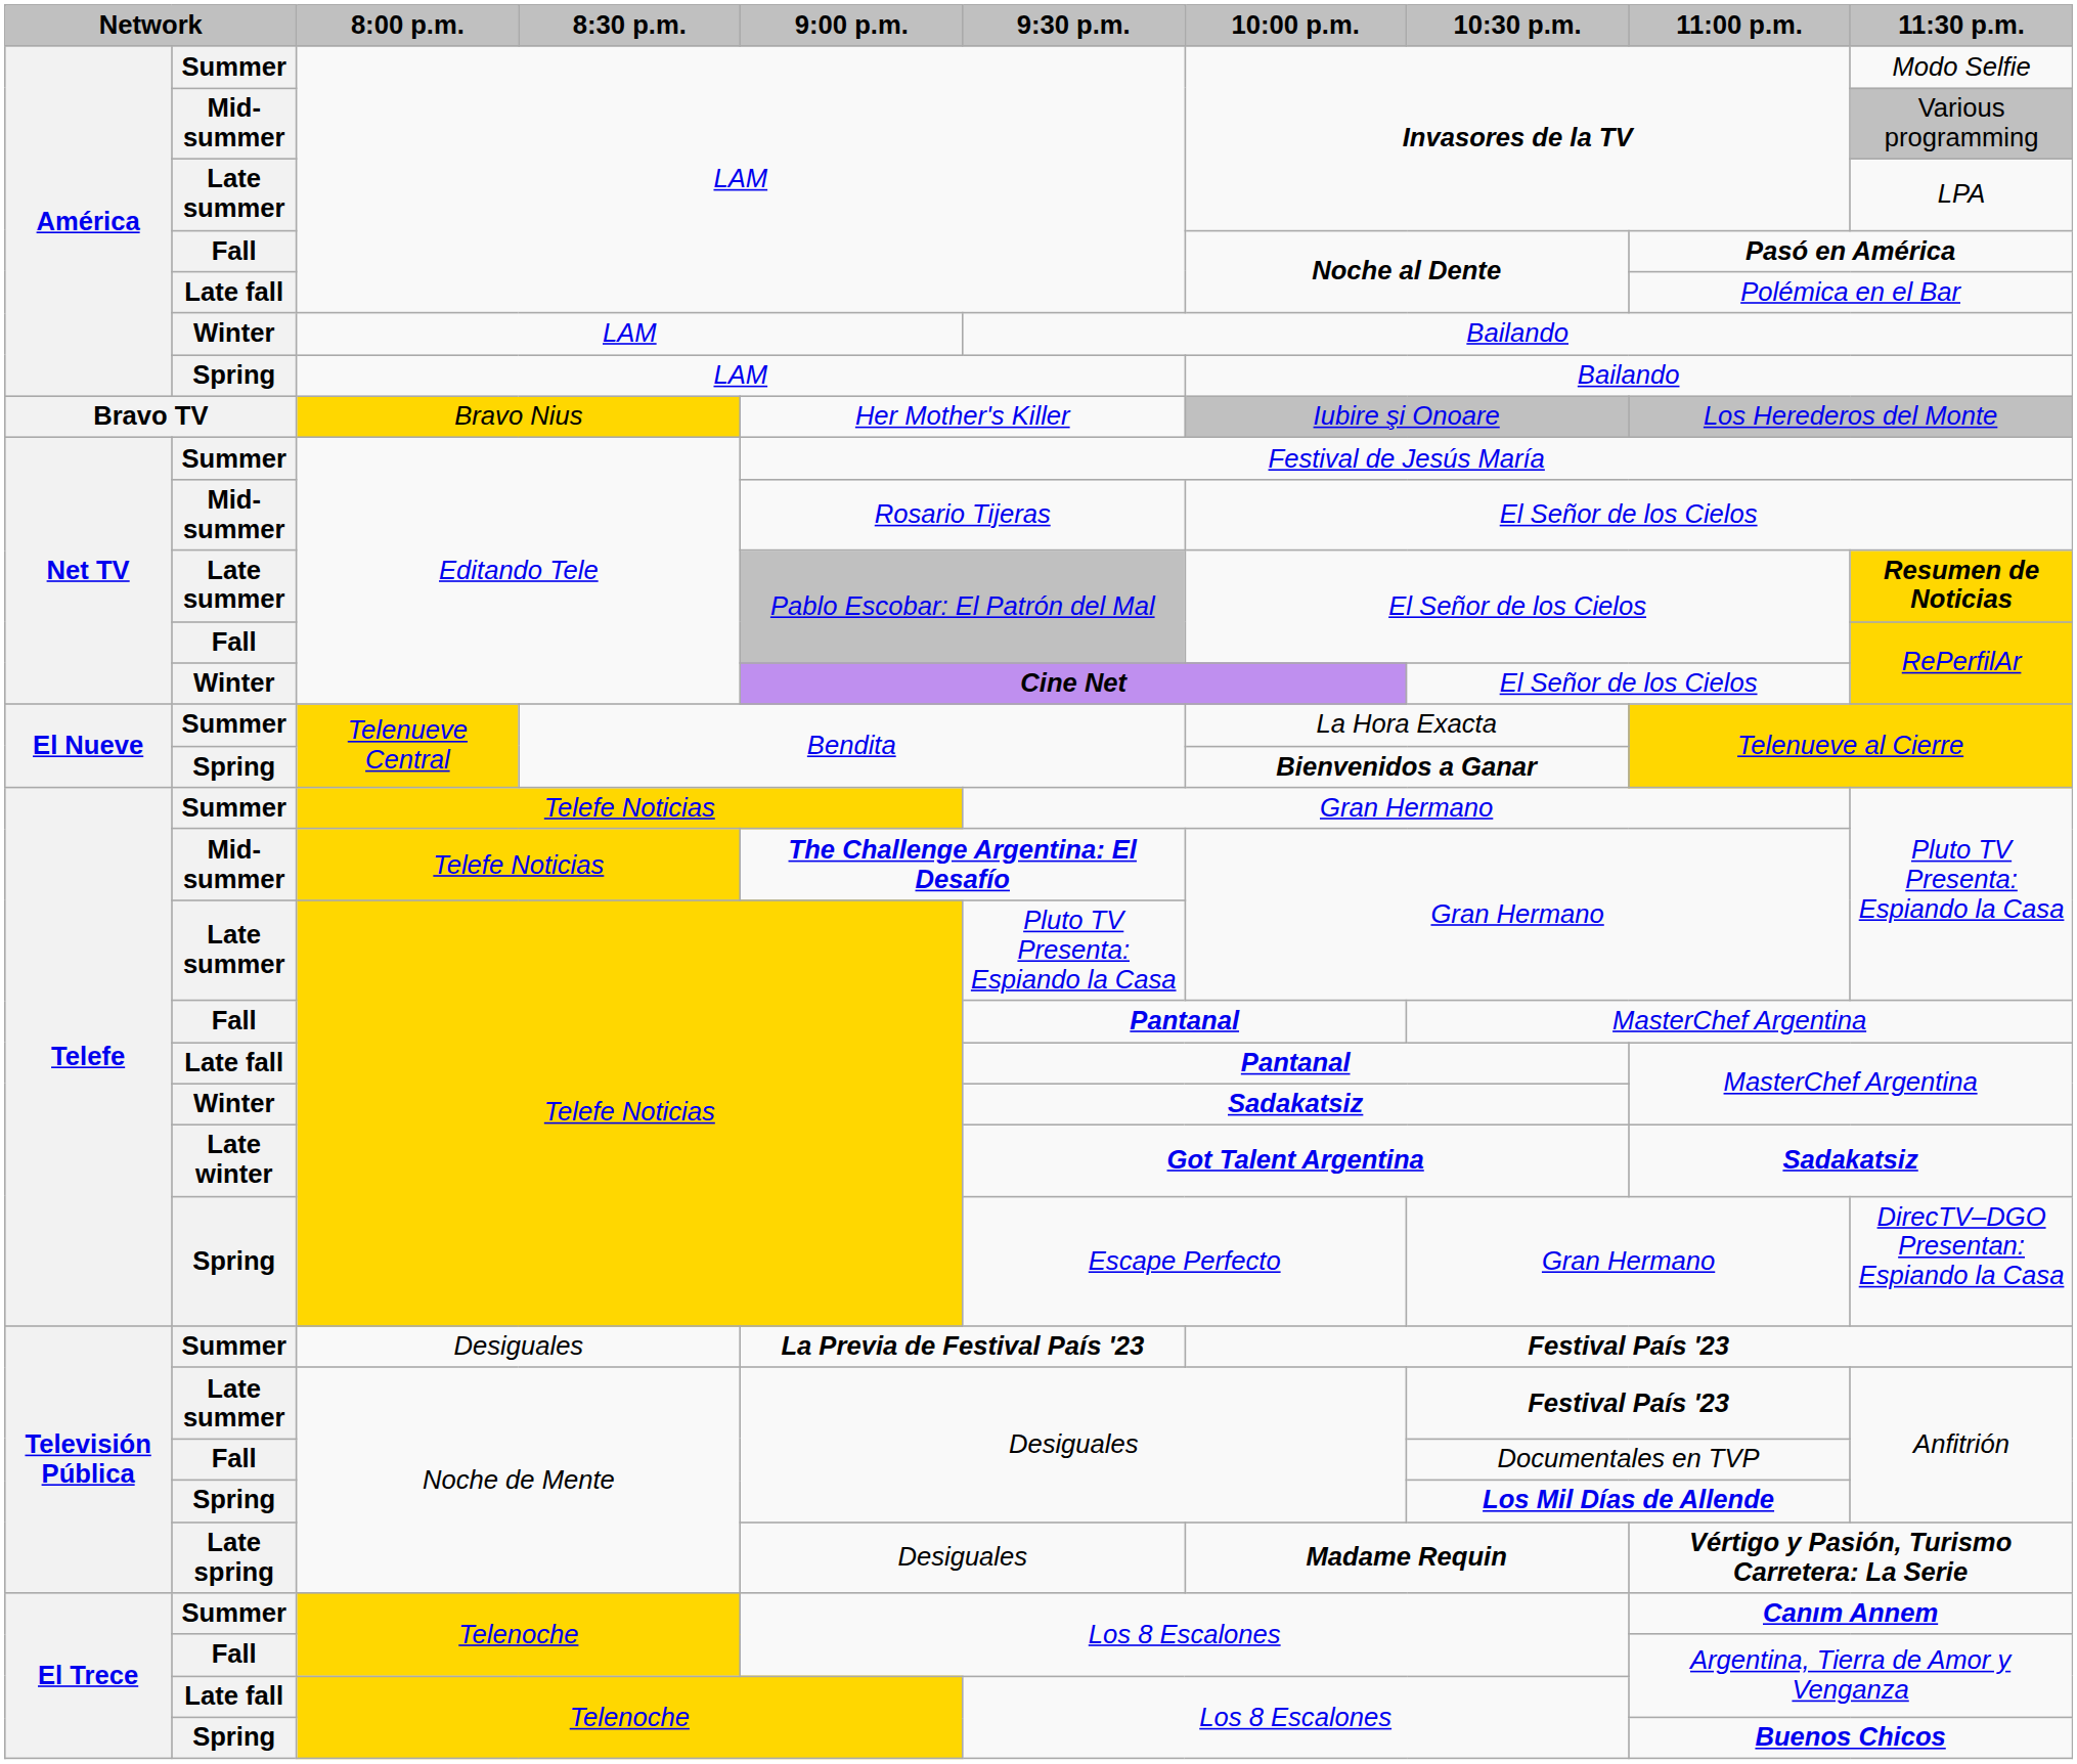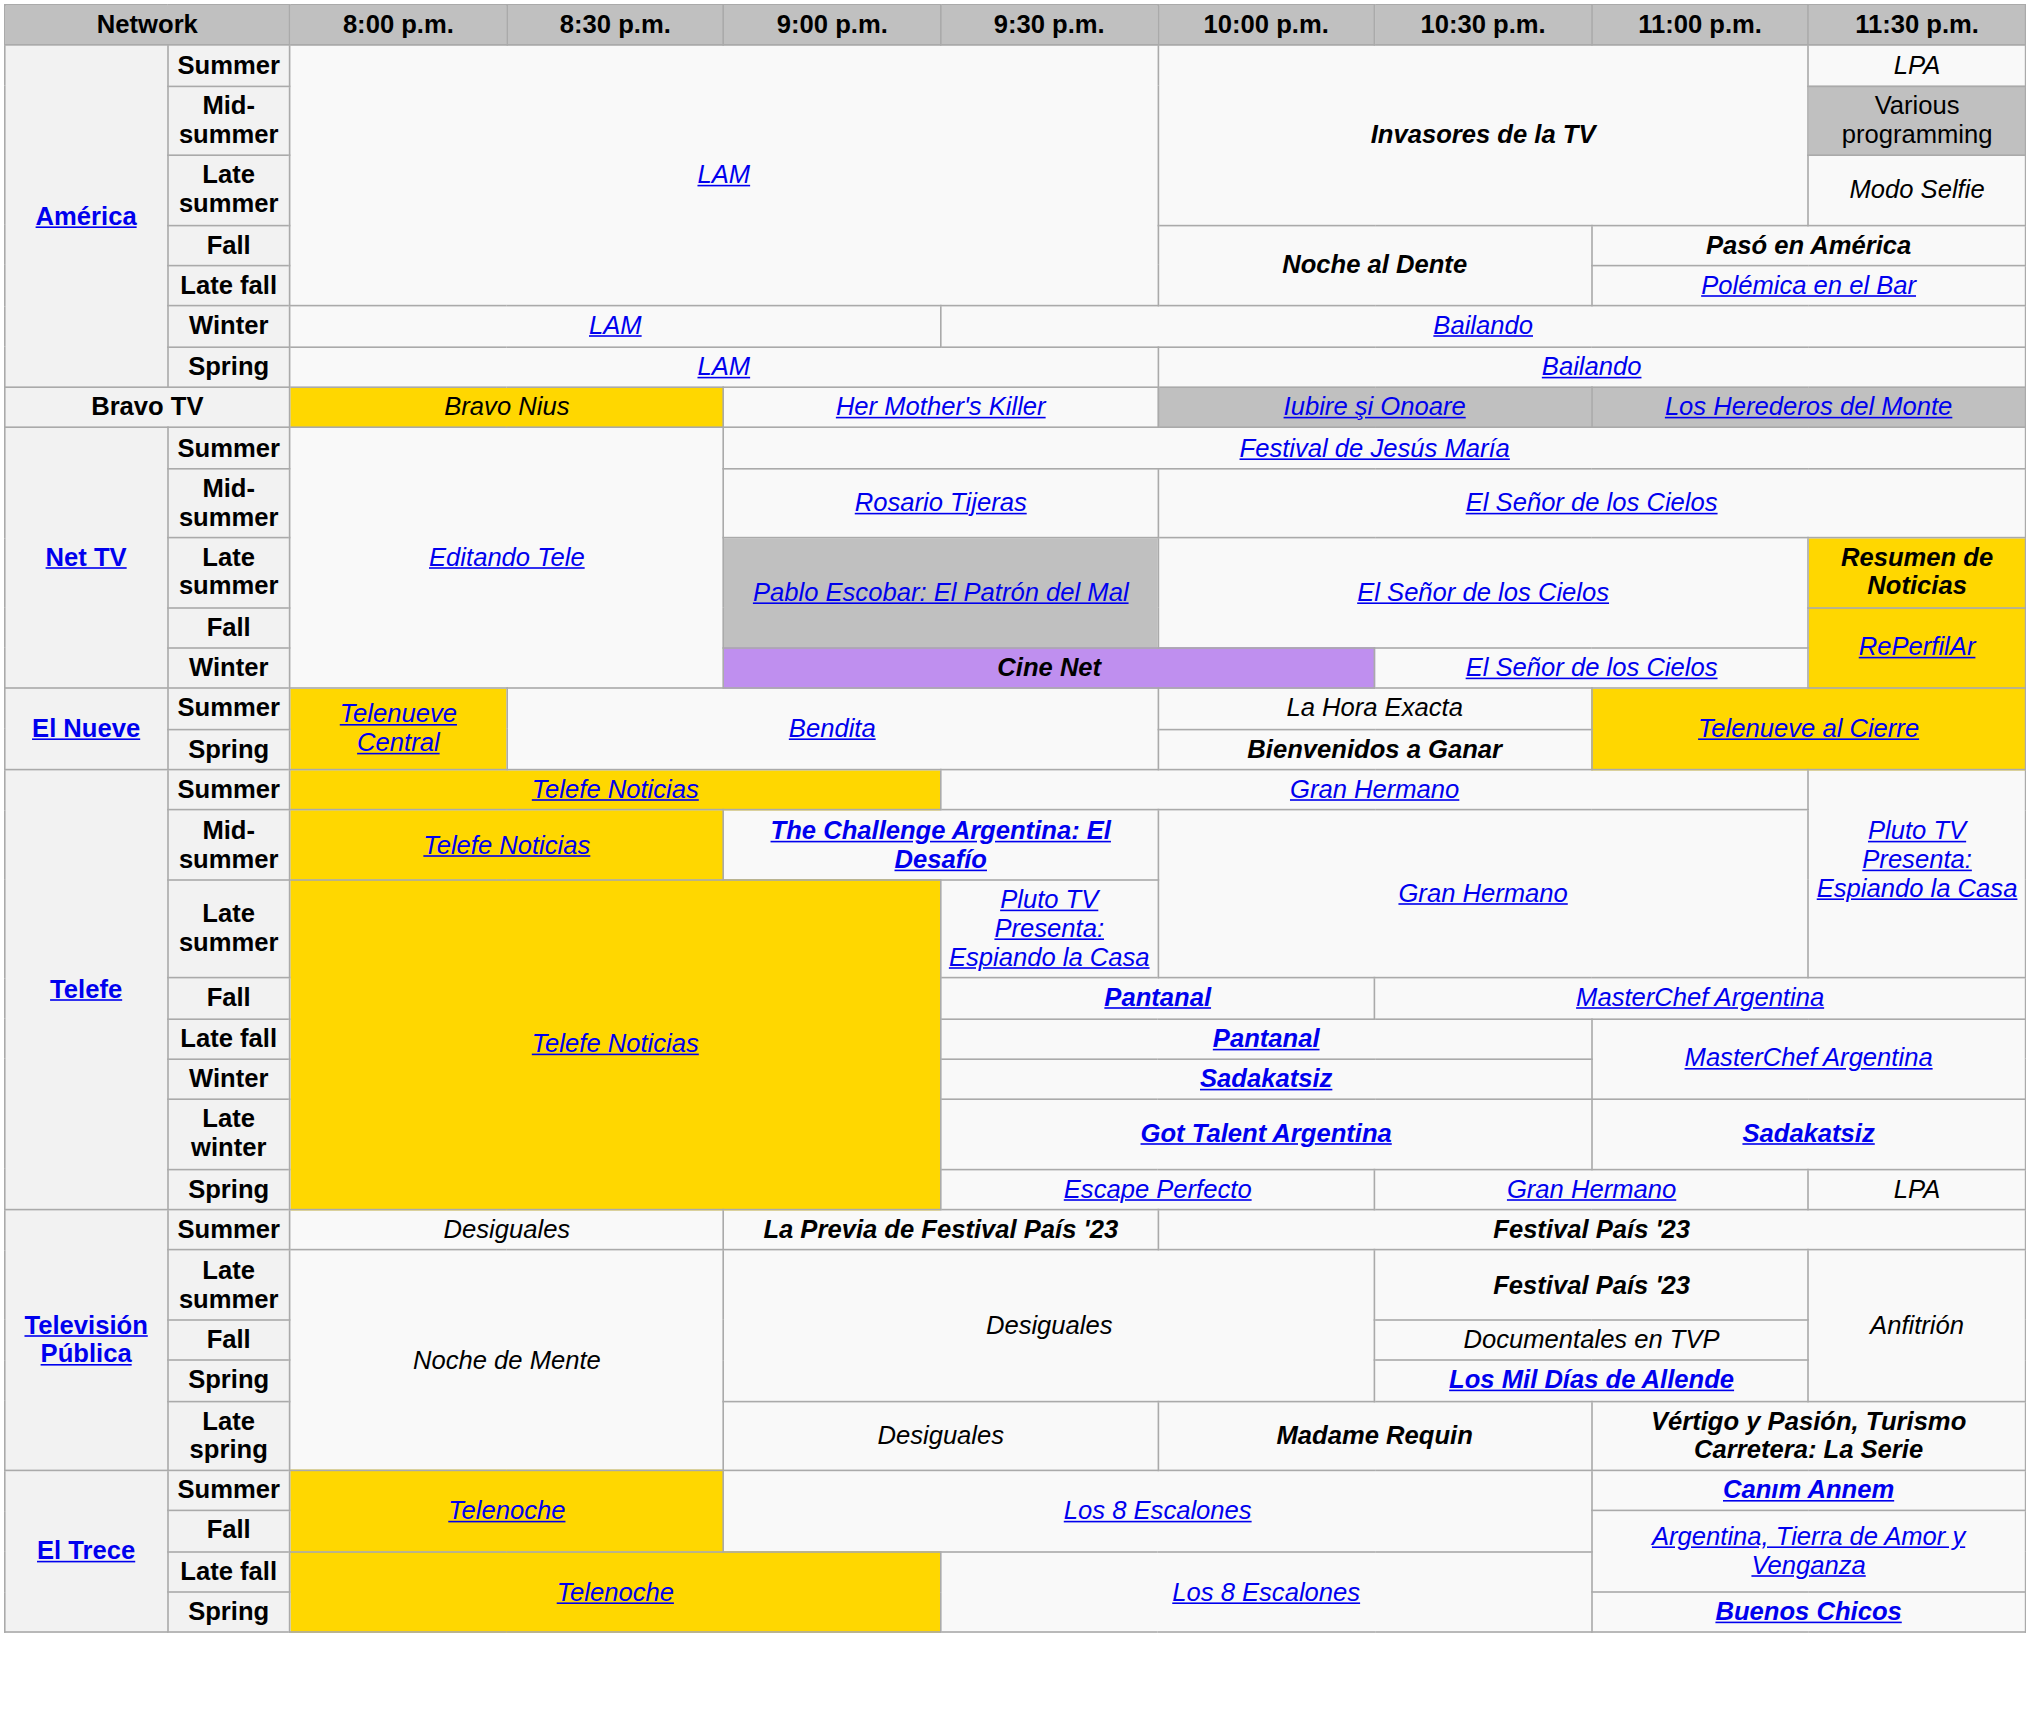 <table class="wikitable" style="width:100%;margin-right:0;text-align:center">
 <tr>
 <th colspan="2" style="background-color:#C0C0C0;width:13%;">Network</th>
 <th style="background-color:#C0C0C0;text-align:center;width:10%;">8:00 p.m.</th>
 <th style="background-color:#C0C0C0;text-align:center;width:10%;">8:30 p.m.</th>
 <th style="background-color:#C0C0C0;text-align:center;width:10%;">9:00 p.m.</th>
 <th style="background-color:#C0C0C0;text-align:center;width:10%;">9:30 p.m.</th>
 <th style="background-color:#C0C0C0;text-align:center;width:10%;">10:00 p.m.</th>
 <th style="background-color:#C0C0C0;text-align:center;width:10%;">10:30 p.m.</th>
 <th style="background-color:#C0C0C0;text-align:center;width:10%;">11:00 p.m.</th>
 <th style="background-color:#C0C0C0;text-align:center;width:10%;">11:30 p.m.</th>
 </tr>
 <tr>
 <th rowspan="7"><a href='#'>América</a></th>
 <th>Summer</th>
 <td colspan="4" rowspan="5"><em><a href='#'>LAM</a></em></td>
 <td colspan="3" rowspan="3"><strong><em>Invasores de la TV</em></strong></td>
-<td><em>Modo Selfie</em></td>
+<td><em>LPA</em> </td>
 </tr>
 <tr>
 <th>Mid-summer</th>
 <td style="background:#C0C0C0;">Various programming</td>
 </tr>
 <tr>
 <th>Late summer</th>
-<td><em>LPA</em> </td>
+<td><em>Modo Selfie</em></td>
 </tr>
 <tr>
 <th>Fall</th>
 <td colspan="2" rowspan="2"><strong><em>Noche al Dente</em></strong></td>
 <td colspan="2"><strong><em>Pasó en América</em></strong></td>
 </tr>
 <tr>
 <th>Late fall</th>
 <td colspan="2"><em><a href='#'>Polémica en el Bar</a></em></td>
 </tr>
 <tr>
 <th>Winter</th>
 <td colspan="3"><em><a href='#'>LAM</a></em></td>
 <td colspan="5"><em><a href='#'>Bailando</a></em> </td>
 </tr>
 <tr>
 <th>Spring</th>
 <td colspan="4"><em><a href='#'>LAM</a></em></td>
 <td colspan="4"><em><a href='#'>Bailando</a></em></td>
 </tr>
 <tr>
 <th colspan="2">Bravo TV</th>
 <td style="background:#ffd700;" colspan="2"><em>Bravo Nius</em></td>
 <td colspan="2"><em><a href='#'>Her Mother's Killer</a></em></td>
 <td style="background:#C0C0C0;" colspan="2"><em><a href='#'>Iubire şi Onoare</a></em> </td>
 <td style="background:#C0C0C0;" colspan="2"><em><a href='#'>Los Herederos del Monte</a></em> </td>
 </tr>
 <tr>
 <th rowspan="5"><a href='#'>Net TV</a></th>
 <th>Summer</th>
 <td colspan="2" rowspan="5"><em><a href='#'>Editando Tele</a></em></td>
 <td colspan="6"><em><a href='#'>Festival de Jesús María</a></em> </td>
 </tr>
 <tr>
 <th>Mid-summer</th>
 <td colspan="2"><em><a href='#'>Rosario Tijeras</a></em></td>
 <td colspan="4"><em><a href='#'>El Señor de los Cielos</a></em></td>
 </tr>
 <tr>
 <th>Late summer</th>
 <td style="background:#C0C0C0;" colspan="2" rowspan="2"><em><a href='#'>Pablo Escobar: El Patrón del Mal</a></em> </td>
 <td colspan="3" rowspan="2"><em><a href='#'>El Señor de los Cielos</a></em></td>
 <td style="background:#ffd700;"><strong><em>Resumen de Noticias</em></strong></td>
 </tr>
 <tr>
 <th>Fall</th>
 <td style="background:#ffd700;" rowspan="2"><em><a href='#'>RePerfilAr</a></em></td>
 </tr>
 <tr>
 <th>Winter</th>
 <td style="background:#bf8fef;" colspan="3"><strong><em>Cine Net</em></strong></td>
 <td colspan="2"><em><a href='#'>El Señor de los Cielos</a></em></td>
 </tr>
 <tr>
 <th rowspan="2"><a href='#'>El Nueve</a></th>
 <th>Summer</th>
 <td style="background:#ffd700;" rowspan="2"><em><a href='#'>Telenueve Central</a></em><br></td>
 <td colspan="3" rowspan="2"><em><a href='#'>Bendita</a></em></td>
 <td colspan="2"><em>La Hora Exacta</em></td>
 <td style="background:#ffd700;" colspan="2" rowspan="2"><em><a href='#'>Telenueve al Cierre</a></em><br></td>
 </tr>
 <tr>
 <th>Spring</th>
 <td colspan="2"><strong><em>Bienvenidos a Ganar</em></strong></td>
 </tr>
 <tr>
 <th rowspan="8"><a href='#'>Telefe</a></th>
 <th>Summer</th>
 <td style="background:#ffd700;" colspan="3"><em><a href='#'>Telefe Noticias</a></em></td>
 <td colspan="4"><em><a href='#'>Gran Hermano</a></em> </td>
 <td rowspan="3"><em><a href='#'>Pluto TV Presenta: Espiando la Casa</a></em><br><br></td>
 </tr>
 <tr>
 <th>Mid-summer</th>
 <td style="background:#ffd700;" colspan="2"><em><a href='#'>Telefe Noticias</a></em></td>
 <td colspan="2"><strong><em><a href='#'>The Challenge Argentina: El Desafío</a></em></strong> </td>
 <td colspan="3" rowspan="2"><em><a href='#'>Gran Hermano</a></em> </td>
 </tr>
 <tr>
 <th>Late summer</th>
 <td style="background:#ffd700;" colspan="3" rowspan="6"><em><a href='#'>Telefe Noticias</a></em></td>
 <td><em><a href='#'>Pluto TV Presenta: Espiando la Casa</a></em><br></td>
 </tr>
 <tr>
 <th>Fall</th>
 <td colspan="2"><strong><em><a href='#'>Pantanal</a></em></strong></td>
 <td colspan="3"><em><a href='#'>MasterChef Argentina</a></em></td>
 </tr>
 <tr>
 <th>Late fall</th>
 <td colspan="3"><strong><em><a href='#'>Pantanal</a></em></strong> </td>
 <td colspan="2" rowspan="2"><em><a href='#'>MasterChef Argentina</a></em></td>
 </tr>
 <tr>
 <th>Winter</th>
 <td colspan="3"><strong><em><a href='#'>Sadakatsiz</a></em></strong> </td>
 </tr>
 <tr>
 <th>Late winter</th>
 <td colspan="3"><strong><em><a href='#'>Got Talent Argentina</a></em></strong> </td>
 <td colspan="2"><strong><em><a href='#'>Sadakatsiz</a></em></strong></td>
 </tr>
 <tr>
 <th>Spring</th>
 <td colspan="2"><em><a href='#'>Escape Perfecto</a></em> </td>
 <td colspan="2"><em><a href='#'>Gran Hermano</a></em></td>
-<td><em><a href='#'>DirecTV–DGO Presentan: Espiando la Casa</a></em><br><br></td>
+<td><em>LPA</em> </td>
 </tr>
 <tr>
 <th rowspan="5"><a href='#'>Televisión Pública</a></th>
 <th>Summer</th>
 <td colspan="2"><em>Desiguales</em></td>
 <td colspan="2"><strong><em>La Previa de Festival País '23</em></strong></td>
 <td colspan="4"><strong><em>Festival País '23</em></strong> </td>
 </tr>
 <tr>
 <th>Late summer</th>
 <td colspan="2" rowspan="4"><em>Noche de Mente</em></td>
 <td colspan="3" rowspan="3"><em>Desiguales</em></td>
 <td colspan="2"><strong><em>Festival País '23</em></strong></td>
 <td rowspan="3"><em>Anfitrión</em></td>
 </tr>
 <tr>
 <th>Fall</th>
 <td colspan="2"><em>Documentales en TVP</em></td>
 </tr>
 <tr>
 <th>Spring</th>
 <td colspan="2"><strong><em><a href='#'>Los Mil Días de Allende</a></em></strong></td>
 </tr>
 <tr>
 <th>Late spring</th>
 <td colspan="2"><em>Desiguales</em></td>
 <td colspan="2"><strong><em>Madame Requin</em></strong></td>
 <td colspan="2"><strong><em>Vértigo y Pasión, Turismo Carretera: La Serie</em></strong></td>
 </tr>
 <tr>
 <th rowspan="4"><a href='#'>El Trece</a></th>
 <th>Summer</th>
 <td style="background:#ffd700;" colspan="2" rowspan="2"><em><a href='#'>Telenoche</a></em></td>
 <td colspan="4" rowspan="2"><em><a href='#'>Los 8 Escalones</a></em> </td>
 <td colspan="2"><strong><em><a href='#'>Canım Annem</a></em></strong></td>
 </tr>
 <tr>
 <th>Fall</th>
 <td colspan="2" rowspan="2"><em><a href='#'>Argentina, Tierra de Amor y Venganza</a></em></td>
 </tr>
 <tr>
 <th>Late fall</th>
 <td style="background:#ffd700;" colspan="3" rowspan="2"><em><a href='#'>Telenoche</a></em></td>
 <td colspan="3" rowspan="2"><em><a href='#'>Los 8 Escalones</a></em></td>
 </tr>
 <tr>
 <th>Spring</th>
 <td colspan="2"><strong><em><a href='#'>Buenos Chicos</a></em></strong></td>
 </tr>
 </table>
